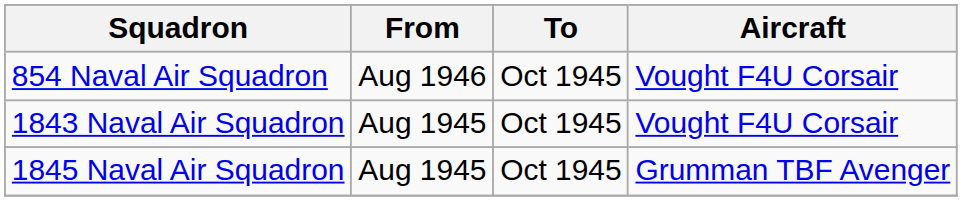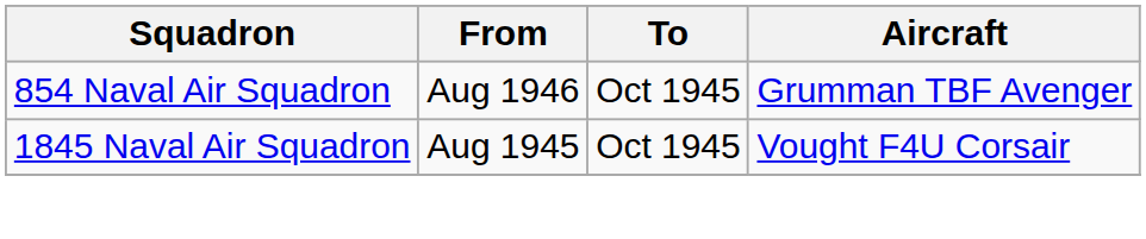 <table class="wikitable">
 <tr>
 <th>Squadron</th>
 <th>From</th>
 <th>To</th>
 <th>Aircraft</th>
 </tr>
 <tr>
 <td><a href='#'>854 Naval Air Squadron</a></td>
 <td>Aug 1946</td>
 <td>Oct 1945</td>
-<td><a href='#'>Vought F4U Corsair</a></td>
+<td><a href='#'>Grumman TBF Avenger</a></td>
 </tr>
 <tr>
-<td><a href='#'>1843 Naval Air Squadron</a></td>
+<td><a href='#'>1845 Naval Air Squadron</a></td>
 <td>Aug 1945</td>
 <td>Oct 1945</td>
 <td><a href='#'>Vought F4U Corsair</a></td>
 </tr>
 <tr>
-<td><a href='#'>1845 Naval Air Squadron</a></td>
-<td>Aug 1945</td>
-<td>Oct 1945</td>
-<td><a href='#'>Grumman TBF Avenger</a></td>
-</tr>
-<tr>
 </tr>
 </table>
